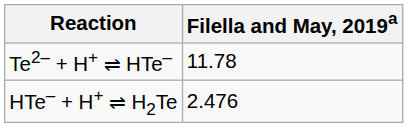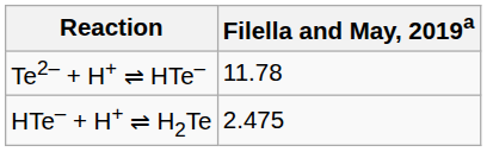 <table class="wikitable">
 <tr>
 <th>Reaction</th>
 <th>Filella and May, 2019<sup>a</sup></th>
 </tr>
 <tr>
 <td>Te<sup>2‒</sup> + H<sup>+</sup> ⇌ HTe<sup>‒</sup></td>
 <td>11.78</td>
 </tr>
 <tr>
 <td>HTe<sup>‒</sup> + H<sup>+</sup> ⇌ H<sub>2</sub>Te</td>
-<td>2.476</td>
+<td>2.475</td>
 </tr>
 </table>
